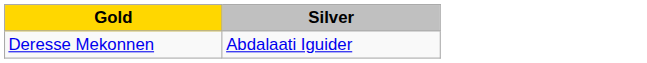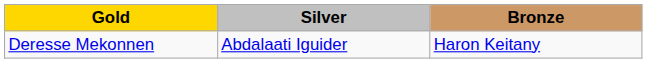 <table class="wikitable" style="text-align:left">
 <tr align="center">
 <td width=200 bgcolor=gold><strong>Gold</strong></td>
 <td width=200 bgcolor=silver><strong>Silver</strong></td>
+<td width=200 bgcolor=CC9966><strong>Bronze</strong></td>
 </tr>
 <tr>
 <td><a href='#'>Deresse Mekonnen</a><br><em></em></td>
 <td><a href='#'>Abdalaati Iguider</a><br><em></em></td>
+<td><a href='#'>Haron Keitany</a><br><em></em></td>
 </tr>
 </table>
